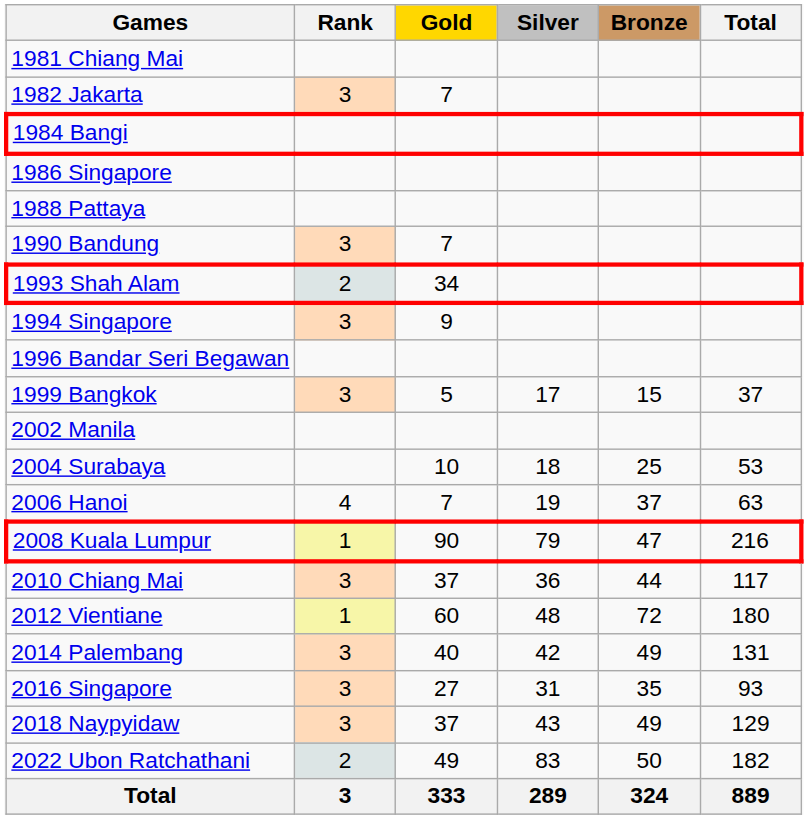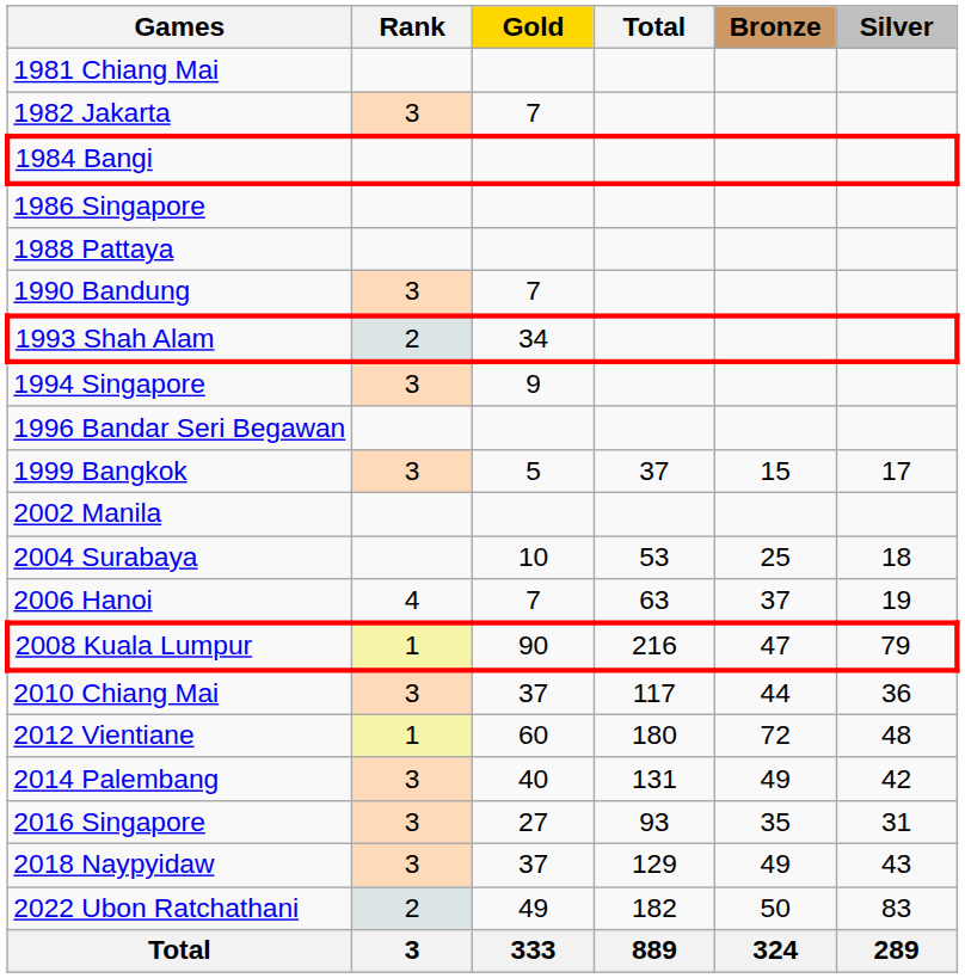 <table class="wikitable sortable" style="margin-top:0em; text-align:center; font-size:100%;">
 <tr>
 <th>Games</th>
 <th style="width:4em;">Rank</th>
 <th style="background:gold; width:4em;"><strong>Gold</strong></th>
+<th style="width:4em;">Total</th>
+<th style="background:#cc9966; width:4em;"><strong>Bronze</strong></th>
 <th style="background:silver; width:4em;"><strong>Silver</strong></th>
-<th style="background:#cc9966; width:4em;"><strong>Bronze</strong></th>
-<th style="width:4em;">Total</th>
 </tr>
 <tr>
 <td align=left><a href='#'>1981 Chiang Mai</a></td>
 <td></td>
 <td></td>
 <td></td>
 <td></td>
 <td></td>
 </tr>
 <tr>
 <td align=left><a href='#'>1982 Jakarta</a></td>
 <td bgcolor=ffdab9>3</td>
 <td>7</td>
 <td></td>
 <td></td>
 <td></td>
 </tr>
 <tr style="border: 3px solid red">
 <td align=left><a href='#'>1984 Bangi</a></td>
 <td></td>
 <td></td>
 <td></td>
 <td></td>
 <td></td>
 </tr>
 <tr>
 <td align=left><a href='#'>1986 Singapore</a></td>
 <td></td>
 <td></td>
 <td></td>
 <td></td>
 <td></td>
 </tr>
 <tr>
 <td align=left><a href='#'>1988 Pattaya</a></td>
 <td></td>
 <td></td>
 <td></td>
 <td></td>
 <td></td>
 </tr>
 <tr>
 <td align=left><a href='#'>1990 Bandung</a></td>
 <td bgcolor=ffdab9>3</td>
 <td>7</td>
 <td></td>
 <td></td>
 <td></td>
 </tr>
 <tr style="border: 3px solid red">
 <td align=left><a href='#'>1993 Shah Alam</a></td>
 <td bgcolor=dce5e5>2</td>
 <td>34</td>
 <td></td>
 <td></td>
 <td></td>
 </tr>
 <tr>
 <td align=left><a href='#'>1994 Singapore</a></td>
 <td bgcolor=ffdab9>3</td>
 <td>9</td>
 <td></td>
 <td></td>
 <td></td>
 </tr>
 <tr>
 <td align=left><a href='#'>1996 Bandar Seri Begawan</a></td>
 <td></td>
 <td></td>
 <td></td>
 <td></td>
 <td></td>
 </tr>
 <tr>
 <td align=left><a href='#'>1999 Bangkok</a></td>
 <td bgcolor=ffdab9>3</td>
 <td>5</td>
+<td>37</td>
+<td>15</td>
 <td>17</td>
-<td>15</td>
-<td>37</td>
 </tr>
 <tr>
 <td align=left><a href='#'>2002 Manila</a></td>
 <td></td>
 <td></td>
 <td></td>
 <td></td>
 <td></td>
 </tr>
 <tr>
 <td align=left><a href='#'>2004 Surabaya</a></td>
 <td></td>
 <td>10</td>
+<td>53</td>
+<td>25</td>
 <td>18</td>
-<td>25</td>
-<td>53</td>
 </tr>
 <tr>
 <td align=left><a href='#'>2006 Hanoi</a></td>
 <td>4</td>
 <td>7</td>
+<td>63</td>
+<td>37</td>
 <td>19</td>
-<td>37</td>
-<td>63</td>
 </tr>
 <tr style="border: 3px solid red">
 <td align=left><a href='#'>2008 Kuala Lumpur</a></td>
 <td bgcolor=f7f6a8>1</td>
 <td>90</td>
+<td>216</td>
+<td>47</td>
 <td>79</td>
-<td>47</td>
-<td>216</td>
 </tr>
 <tr>
 <td align=left><a href='#'>2010 Chiang Mai</a></td>
 <td bgcolor=ffdab9>3</td>
 <td>37</td>
+<td>117</td>
+<td>44</td>
 <td>36</td>
-<td>44</td>
-<td>117</td>
 </tr>
 <tr>
 <td align=left><a href='#'>2012 Vientiane</a></td>
 <td bgcolor=f7f6a8>1</td>
 <td>60</td>
+<td>180</td>
+<td>72</td>
 <td>48</td>
-<td>72</td>
-<td>180</td>
 </tr>
 <tr>
 <td align=left><a href='#'>2014 Palembang</a></td>
 <td bgcolor=ffdab9>3</td>
 <td>40</td>
+<td>131</td>
+<td>49</td>
 <td>42</td>
-<td>49</td>
-<td>131</td>
 </tr>
 <tr>
 <td align=left><a href='#'>2016 Singapore</a></td>
 <td bgcolor=ffdab9>3</td>
 <td>27</td>
+<td>93</td>
+<td>35</td>
 <td>31</td>
-<td>35</td>
-<td>93</td>
 </tr>
 <tr>
 <td align=left><a href='#'>2018 Naypyidaw</a></td>
 <td bgcolor=ffdab9>3</td>
 <td>37</td>
+<td>129</td>
+<td>49</td>
 <td>43</td>
-<td>49</td>
-<td>129</td>
 </tr>
 <tr>
 <td align=left><a href='#'>2022 Ubon Ratchathani</a></td>
 <td bgcolor=dce5e5>2</td>
 <td>49</td>
+<td>182</td>
+<td>50</td>
 <td>83</td>
-<td>50</td>
-<td>182</td>
 </tr>
 <tr>
 <th>Total</th>
 <th>3</th>
 <th>333</th>
+<th>889</th>
+<th>324</th>
 <th>289</th>
-<th>324</th>
-<th>889</th>
 </tr>
 </table>
